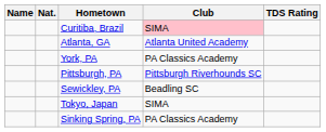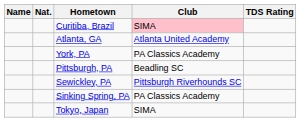 <table class="wikitable" style="font-size:90%;" border="1">
 <tr>
 <th>Name</th>
 <th>Nat.</th>
 <th>Hometown</th>
 <th>Club</th>
 <th>TDS Rating</th>
 </tr>
 <tr>
 <td></td>
 <td></td>
 <td><a href='#'>Curitiba, Brazil</a></td>
 <td style="background: pink;">SIMA</td>
 <td></td>
 </tr>
 <tr>
 <td></td>
 <td></td>
 <td><a href='#'>Atlanta, GA</a></td>
 <td><a href='#'>Atlanta United Academy</a></td>
 <td></td>
 </tr>
 <tr>
 <td></td>
 <td></td>
 <td><a href='#'>York, PA</a></td>
 <td>PA Classics Academy</td>
 <td></td>
 </tr>
 <tr>
 <td></td>
 <td></td>
 <td><a href='#'>Pittsburgh, PA</a></td>
+<td>Beadling SC</td>
+<td></td>
+</tr>
+<tr>
+<td></td>
+<td></td>
+<td><a href='#'>Sewickley, PA</a></td>
 <td><a href='#'>Pittsburgh Riverhounds SC</a></td>
 <td></td>
 </tr>
 <tr>
 <td></td>
 <td></td>
-<td><a href='#'>Sewickley, PA</a></td>
-<td>Beadling SC</td>
+<td><a href='#'>Sinking Spring, PA</a></td>
+<td>PA Classics Academy</td>
 <td></td>
 </tr>
 <tr>
 <td></td>
 <td></td>
 <td><a href='#'>Tokyo, Japan</a></td>
 <td>SIMA</td>
 <td></td>
 </tr>
-<tr>
-<td></td>
-<td></td>
-<td><a href='#'>Sinking Spring, PA</a></td>
-<td>PA Classics Academy</td>
-<td></td>
-</tr>
 </table>
